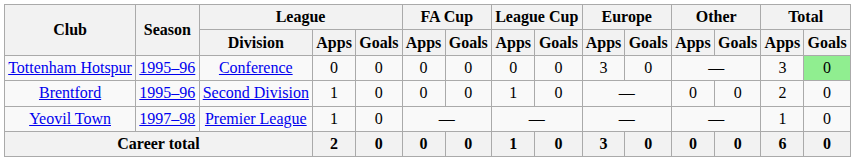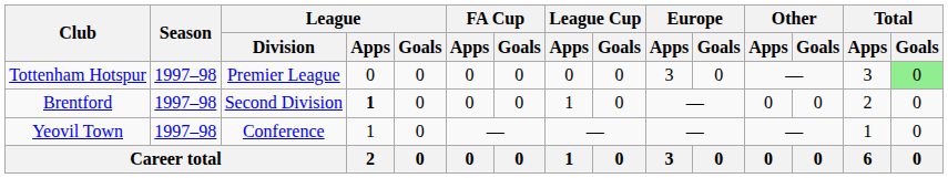 <table class="wikitable" style="text-align: center;">
 <tr>
 <th rowspan="2">Club</th>
 <th rowspan="2">Season</th>
 <th colspan="3">League</th>
 <th colspan="2">FA Cup</th>
 <th colspan="2">League Cup</th>
 <th colspan="2">Europe</th>
 <th colspan="2">Other</th>
 <th colspan="2">Total</th>
 </tr>
 <tr>
 <th>Division</th>
 <th>Apps</th>
 <th>Goals</th>
 <th>Apps</th>
 <th>Goals</th>
 <th>Apps</th>
 <th>Goals</th>
 <th>Apps</th>
 <th>Goals</th>
 <th>Apps</th>
 <th>Goals</th>
 <th>Apps</th>
 <th>Goals</th>
 </tr>
 <tr>
 <td><a href='#'>Tottenham Hotspur</a></td>
-<td><a href='#'>1995–96</a></td>
-<td><a href='#'>Conference</a></td>
+<td><a href='#'>1997–98</a></td>
+<td><a href='#'>Premier League</a></td>
 <td>0</td>
 <td>0</td>
 <td>0</td>
 <td>0</td>
 <td>0</td>
 <td>0</td>
 <td>3</td>
 <td>0</td>
 <td colspan="2">—</td>
 <td>3</td>
 <td style="background: lightgreen;">0</td>
 </tr>
 <tr>
 <td><a href='#'>Brentford</a></td>
-<td><a href='#'>1995–96</a></td>
+<td><a href='#'>1997–98</a></td>
 <td><a href='#'>Second Division</a></td>
-<td>1</td>
+<td><strong>1</strong></td>
 <td>0</td>
 <td>0</td>
 <td>0</td>
 <td>1</td>
 <td>0</td>
 <td colspan="2">—</td>
 <td>0</td>
 <td>0</td>
 <td>2</td>
 <td>0</td>
 </tr>
 <tr>
 <td><a href='#'>Yeovil Town</a></td>
 <td><a href='#'>1997–98</a></td>
-<td><a href='#'>Premier League</a></td>
+<td><a href='#'>Conference</a></td>
 <td>1</td>
 <td>0</td>
 <td colspan="2">—</td>
 <td colspan="2">—</td>
 <td colspan="2">—</td>
 <td colspan="2">—</td>
 <td>1</td>
 <td>0</td>
 </tr>
 <tr>
 <th colspan="3">Career total</th>
 <th>2</th>
 <th>0</th>
 <th>0</th>
 <th>0</th>
 <th>1</th>
 <th>0</th>
 <th>3</th>
 <th>0</th>
 <th>0</th>
 <th>0</th>
 <th>6</th>
 <th>0</th>
 </tr>
 </table>
